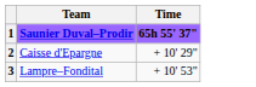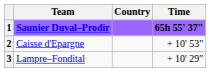 <table class="wikitable">
 <tr>
 <th></th>
 <th>Team</th>
+<th>Country</th>
 <th>Time</th>
 </tr>
 <tr bgcolor="#9966ff">
 <th>1</th>
 <td><strong><a href='#'>Saunier Duval–Prodir</a></strong></td>
+<td><strong></strong></td>
 <td align="right"><strong>65h 55' 37"</strong></td>
 </tr>
 <tr>
 <th>2</th>
 <td><a href='#'>Caisse d'Epargne</a></td>
-<td align="right">+ 10' 29"</td>
+<td></td>
+<td align="right">+ 10' 53"</td>
 </tr>
 <tr>
 <th>3</th>
 <td><a href='#'>Lampre–Fondital</a></td>
-<td align="right">+ 10' 53"</td>
+<td></td>
+<td align="right">+ 10' 29"</td>
 </tr>
 </table>
